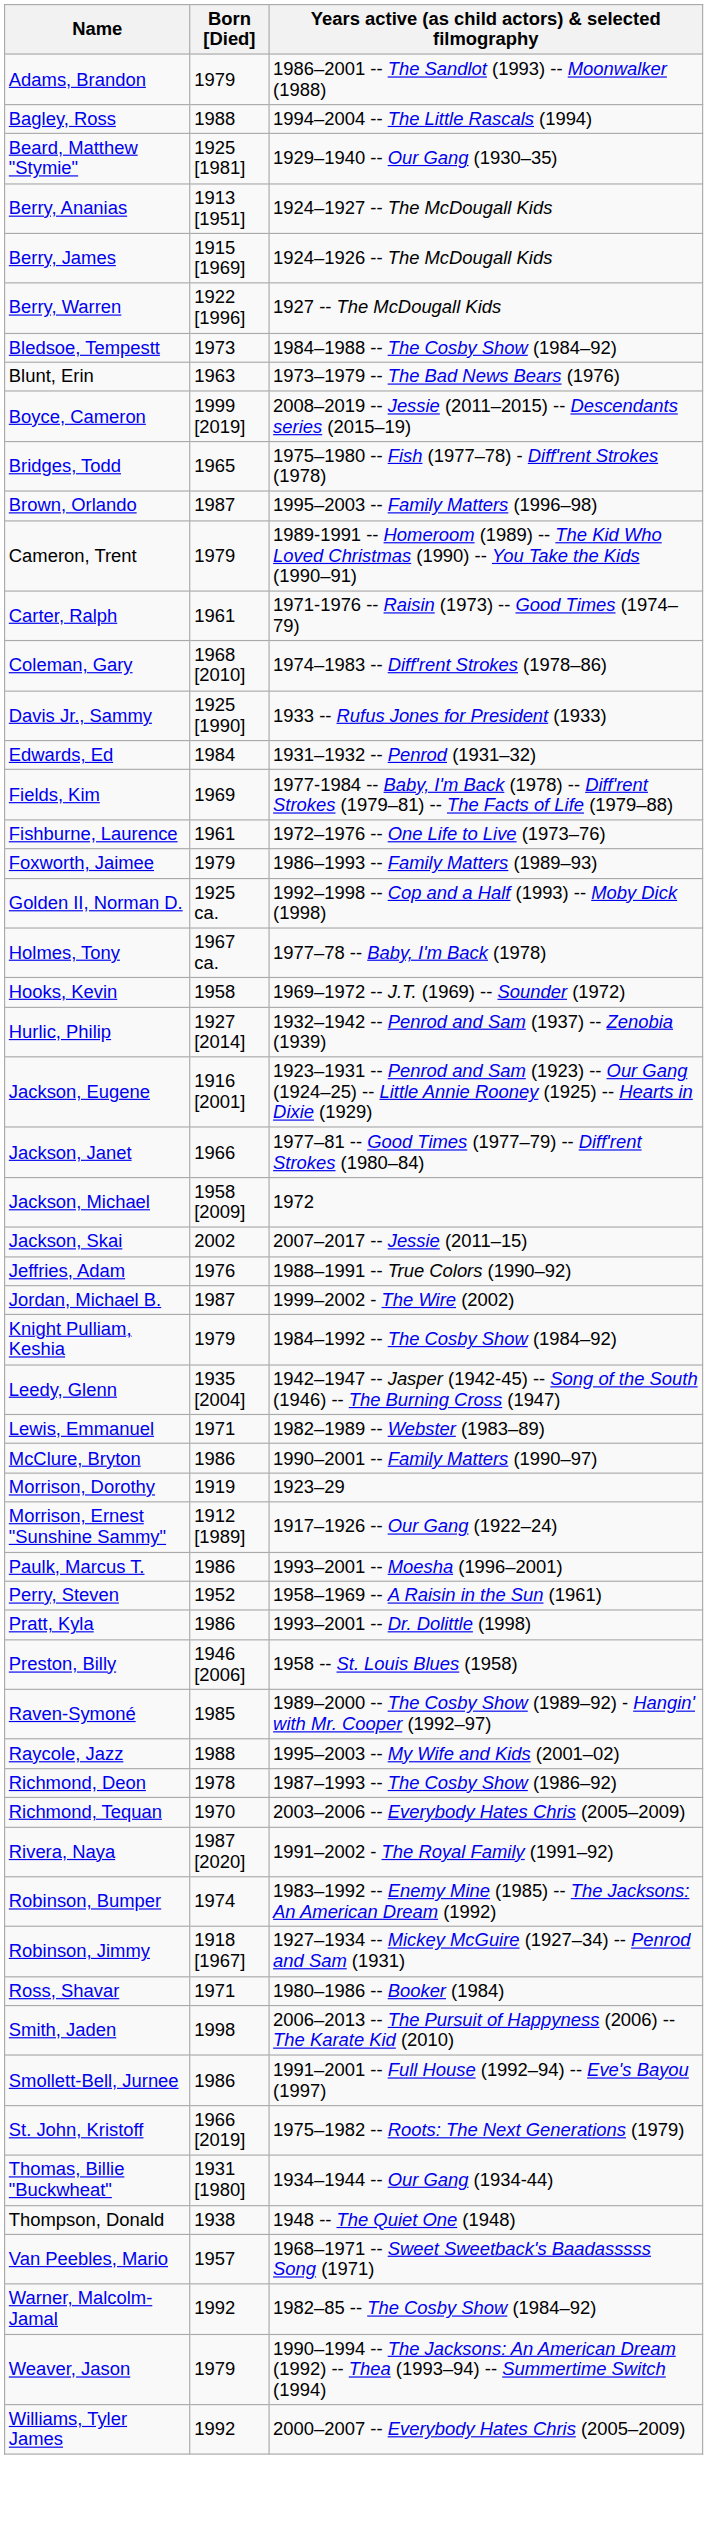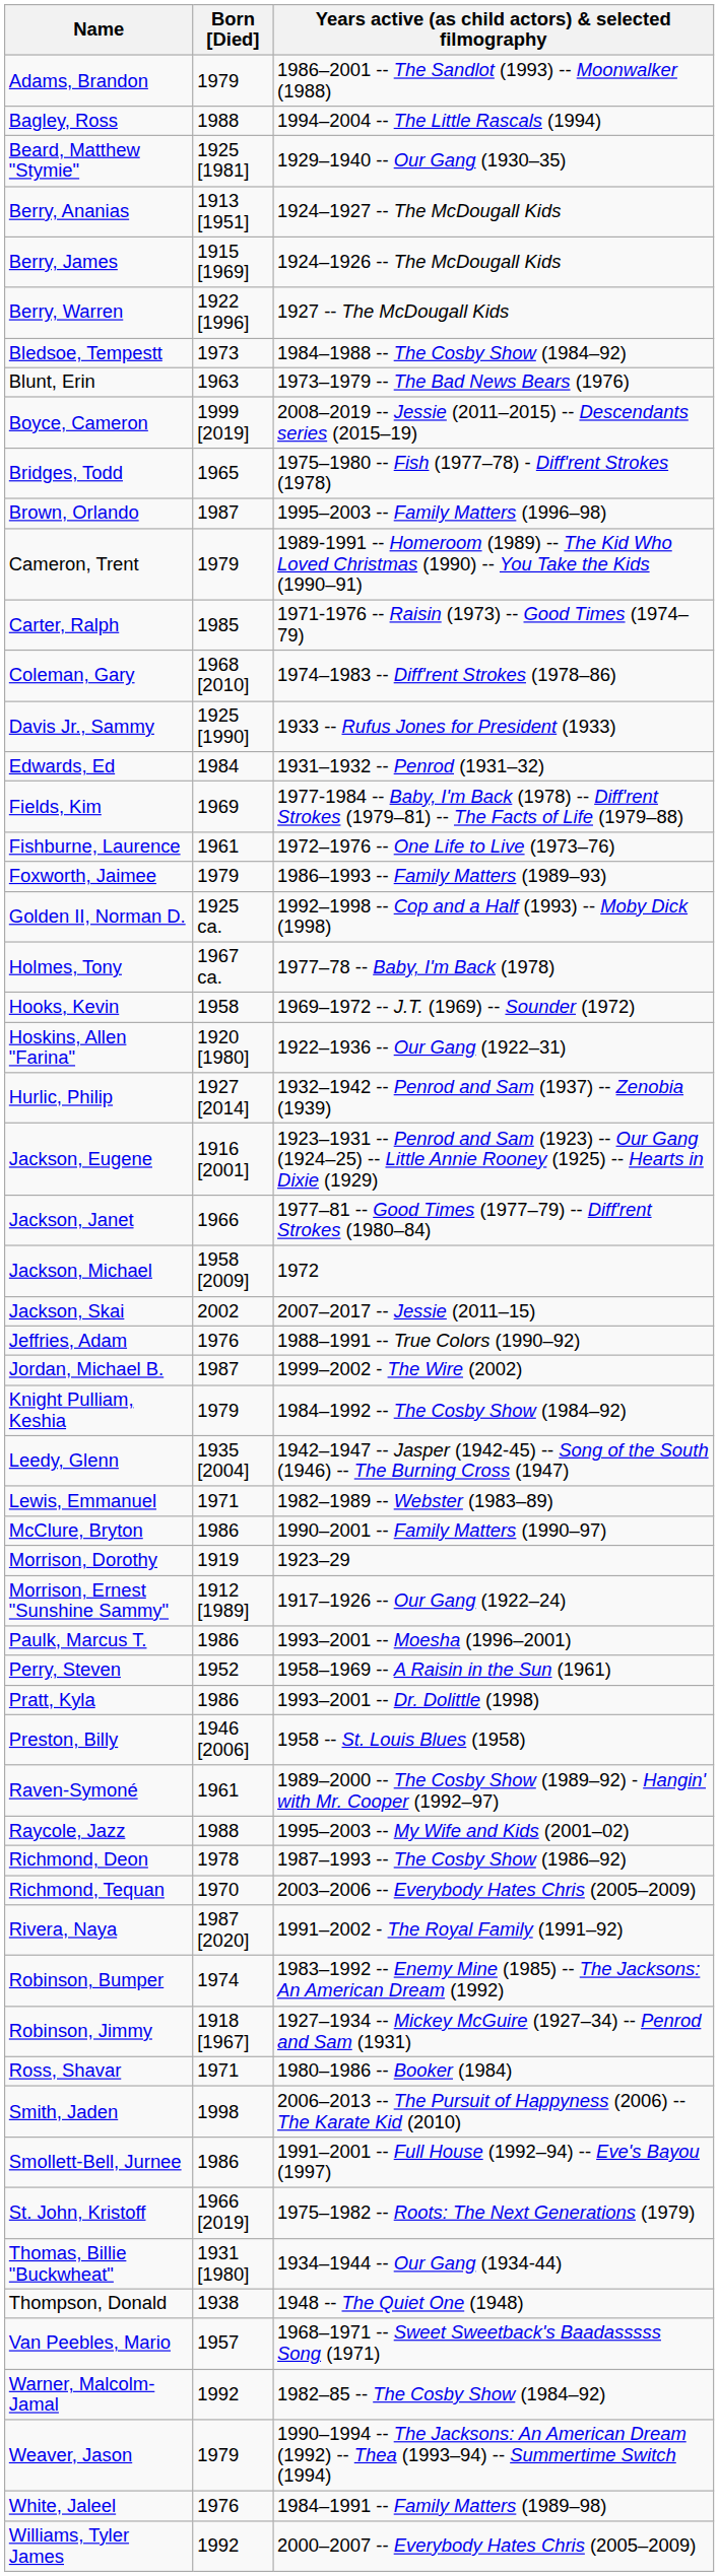 <table class="wikitable sortable"o>
 <tr>
 <th>Name</th>
 <th>Born [Died]</th>
 <th>Years active (as child actors) & selected filmography</th>
 </tr>
 <tr>
 <td><a href='#'>Adams, Brandon</a></td>
 <td>1979</td>
 <td>1986–2001 -- <em><a href='#'>The Sandlot</a></em> (1993) -- <em><a href='#'>Moonwalker</a></em> (1988)</td>
 </tr>
 <tr>
 <td><a href='#'>Bagley, Ross</a></td>
 <td>1988</td>
 <td>1994–2004 -- <em><a href='#'>The Little Rascals</a></em> (1994)</td>
 </tr>
 <tr>
 <td><a href='#'>Beard, Matthew "Stymie"</a></td>
 <td>1925 [1981]</td>
 <td>1929–1940 -- <em><a href='#'>Our Gang</a></em> (1930–35)</td>
 </tr>
 <tr>
 <td><a href='#'>Berry, Ananias</a></td>
 <td>1913 [1951]</td>
 <td>1924–1927 -- <em>The McDougall Kids</em></td>
 </tr>
 <tr>
 <td><a href='#'>Berry, James</a></td>
 <td>1915 [1969]</td>
 <td>1924–1926 -- <em>The McDougall Kids</em></td>
 </tr>
 <tr>
 <td><a href='#'>Berry, Warren</a></td>
 <td>1922 [1996]</td>
 <td>1927 --  <em>The McDougall Kids</em></td>
 </tr>
 <tr>
 <td><a href='#'>Bledsoe, Tempestt</a></td>
 <td>1973</td>
 <td>1984–1988 -- <em><a href='#'>The Cosby Show</a></em> (1984–92)</td>
 </tr>
 <tr>
 <td>Blunt, Erin</td>
 <td>1963</td>
 <td>1973–1979 -- <em><a href='#'>The Bad News Bears</a></em> (1976)</td>
 </tr>
 <tr>
 <td><a href='#'>Boyce, Cameron</a></td>
 <td>1999 [2019]</td>
 <td>2008–2019 -- <a href='#'><em>Jessie</em></a> (2011–2015) -- <em><a href='#'>Descendants series</a></em> (2015–19)</td>
 </tr>
 <tr>
 <td><a href='#'>Bridges, Todd</a></td>
 <td>1965</td>
 <td>1975–1980 -- <em><a href='#'>Fish</a></em> (1977–78) - <em><a href='#'>Diff'rent Strokes</a></em> (1978)</td>
 </tr>
 <tr>
 <td><a href='#'>Brown, Orlando</a></td>
 <td>1987</td>
 <td>1995–2003 -- <em><a href='#'>Family Matters</a></em> (1996–98)</td>
 </tr>
 <tr>
 <td>Cameron, Trent</td>
 <td>1979</td>
 <td>1989-1991 -- <em><a href='#'>Homeroom</a></em> (1989) -- <em><a href='#'>The Kid Who Loved Christmas</a></em> (1990) -- <em><a href='#'>You Take the Kids</a></em> (1990–91)</td>
 </tr>
 <tr>
 <td><a href='#'>Carter, Ralph</a></td>
-<td>1961</td>
+<td>1985</td>
 <td>1971-1976 -- <em><a href='#'>Raisin</a></em> (1973) -- <em><a href='#'>Good Times</a></em> (1974–79)</td>
 </tr>
 <tr>
 <td><a href='#'>Coleman, Gary</a></td>
 <td>1968 [2010]</td>
 <td>1974–1983 -- <em><a href='#'>Diff'rent Strokes</a></em> (1978–86)</td>
 </tr>
 <tr>
 <td><a href='#'>Davis Jr., Sammy</a></td>
 <td>1925 [1990]</td>
 <td>1933 -- <em><a href='#'>Rufus Jones for President</a></em> (1933)</td>
 </tr>
 <tr>
 <td><a href='#'>Edwards, Ed</a></td>
 <td>1984</td>
 <td>1931–1932 -- <em><a href='#'>Penrod</a></em> (1931–32)</td>
 </tr>
 <tr>
 <td><a href='#'>Fields, Kim</a></td>
 <td>1969</td>
 <td>1977-1984 -- <em><a href='#'>Baby, I'm Back</a></em> (1978) -- <em><a href='#'>Diff'rent Strokes</a></em> (1979–81) -- <em><a href='#'>The Facts of Life</a></em> (1979–88)</td>
 </tr>
 <tr>
 <td><a href='#'>Fishburne, Laurence</a></td>
 <td>1961</td>
 <td>1972–1976 -- <em><a href='#'>One Life to Live</a></em> (1973–76)</td>
 </tr>
 <tr>
 <td><a href='#'>Foxworth, Jaimee</a></td>
 <td>1979</td>
 <td>1986–1993 -- <em><a href='#'>Family Matters</a></em> (1989–93)</td>
 </tr>
 <tr>
 <td><a href='#'>Golden II, Norman D.</a></td>
 <td>1925 ca.</td>
 <td>1992–1998 -- <em><a href='#'>Cop and a Half</a></em> (1993) -- <em><a href='#'>Moby Dick</a></em> (1998)</td>
 </tr>
 <tr>
 <td><a href='#'>Holmes, Tony</a></td>
 <td>1967 ca.</td>
 <td>1977–78 -- <em><a href='#'>Baby, I'm Back</a></em> (1978)</td>
 </tr>
 <tr>
 <td><a href='#'>Hooks, Kevin</a></td>
 <td>1958</td>
 <td>1969–1972 -- <em>J.T.</em> (1969) -- <em><a href='#'>Sounder</a></em> (1972)</td>
+</tr>
+<tr>
+<td><a href='#'>Hoskins, Allen "Farina"</a></td>
+<td>1920 [1980]</td>
+<td>1922–1936 -- <em><a href='#'>Our Gang</a></em> (1922–31)</td>
 </tr>
 <tr>
 <td><a href='#'>Hurlic, Philip</a></td>
 <td>1927 [2014]</td>
 <td>1932–1942 -- <em><a href='#'>Penrod and Sam</a></em> (1937) -- <em><a href='#'>Zenobia</a></em> (1939)</td>
 </tr>
 <tr>
 <td><a href='#'>Jackson, Eugene</a></td>
 <td>1916 [2001]</td>
 <td>1923–1931 -- <em><a href='#'>Penrod and Sam</a></em> (1923) -- <em><a href='#'>Our Gang</a></em> (1924–25) -- <em><a href='#'>Little Annie Rooney</a></em> (1925) -- <em><a href='#'>Hearts in Dixie</a></em> (1929)</td>
 </tr>
 <tr>
 <td><a href='#'>Jackson, Janet</a></td>
 <td>1966</td>
 <td>1977–81 -- <em><a href='#'>Good Times</a></em> (1977–79) -- <em><a href='#'>Diff'rent Strokes</a></em> (1980–84)</td>
 </tr>
 <tr>
 <td><a href='#'>Jackson, Michael</a></td>
 <td>1958 [2009]</td>
 <td>1972</td>
 </tr>
 <tr>
 <td><a href='#'>Jackson, Skai</a></td>
 <td>2002</td>
 <td>2007–2017 -- <em><a href='#'>Jessie</a></em> (2011–15)</td>
 </tr>
 <tr>
 <td><a href='#'>Jeffries, Adam</a></td>
 <td>1976</td>
 <td>1988–1991 -- <em>True Colors</em> (1990–92)</td>
 </tr>
 <tr>
 <td><a href='#'>Jordan, Michael B.</a></td>
 <td>1987</td>
 <td>1999–2002 - <em><a href='#'>The Wire</a></em> (2002)</td>
 </tr>
 <tr>
 <td><a href='#'>Knight Pulliam, Keshia</a></td>
 <td>1979</td>
 <td>1984–1992 -- <em><a href='#'>The Cosby Show</a></em> (1984–92)</td>
 </tr>
 <tr>
 <td><a href='#'>Leedy, Glenn</a></td>
 <td>1935 [2004]</td>
 <td>1942–1947 -- <em>Jasper</em> (1942-45) -- <em><a href='#'>Song of the South</a></em> (1946) -- <em><a href='#'>The Burning Cross</a></em> (1947)</td>
 </tr>
 <tr>
 <td><a href='#'>Lewis, Emmanuel</a></td>
 <td>1971</td>
 <td>1982–1989 -- <em><a href='#'>Webster</a></em> (1983–89)</td>
 </tr>
 <tr>
 <td><a href='#'>McClure, Bryton</a></td>
 <td>1986</td>
 <td>1990–2001 -- <em><a href='#'>Family Matters</a></em> (1990–97)</td>
 </tr>
 <tr>
 <td><a href='#'>Morrison, Dorothy</a></td>
 <td>1919</td>
 <td>1923–29</td>
 </tr>
 <tr>
 <td><a href='#'>Morrison, Ernest "Sunshine Sammy"</a></td>
 <td>1912 [1989]</td>
 <td>1917–1926 -- <em><a href='#'>Our Gang</a></em> (1922–24)</td>
 </tr>
 <tr>
 <td><a href='#'>Paulk, Marcus T.</a></td>
 <td>1986</td>
 <td>1993–2001 -- <em><a href='#'>Moesha</a></em> (1996–2001)</td>
 </tr>
 <tr>
 <td><a href='#'>Perry, Steven</a></td>
 <td>1952</td>
 <td>1958–1969 -- <em><a href='#'>A Raisin in the Sun</a></em> (1961)</td>
 </tr>
 <tr>
 <td><a href='#'>Pratt, Kyla</a></td>
 <td>1986</td>
 <td>1993–2001 -- <em><a href='#'>Dr. Dolittle</a></em> (1998)</td>
 </tr>
 <tr>
 <td><a href='#'>Preston, Billy</a></td>
 <td>1946 [2006]</td>
 <td>1958 -- <em><a href='#'>St. Louis Blues</a></em> (1958)</td>
 </tr>
 <tr>
 <td><a href='#'>Raven-Symoné</a></td>
-<td>1985</td>
+<td>1961</td>
 <td>1989–2000 -- <em><a href='#'>The Cosby Show</a></em> (1989–92) - <em><a href='#'>Hangin' with Mr. Cooper</a></em> (1992–97)</td>
 </tr>
 <tr>
 <td><a href='#'>Raycole, Jazz</a></td>
 <td>1988</td>
 <td>1995–2003 -- <em><a href='#'>My Wife and Kids</a></em> (2001–02)</td>
 </tr>
 <tr>
 <td><a href='#'>Richmond, Deon</a></td>
 <td>1978</td>
 <td>1987–1993 -- <em><a href='#'>The Cosby Show</a></em> (1986–92)</td>
 </tr>
 <tr>
 <td><a href='#'>Richmond, Tequan</a></td>
 <td>1970</td>
 <td>2003–2006 -- <em><a href='#'>Everybody Hates Chris</a></em> (2005–2009)</td>
 </tr>
 <tr>
 <td><a href='#'>Rivera, Naya</a></td>
 <td>1987 [2020]</td>
 <td>1991–2002 - <em><a href='#'>The Royal Family</a></em> (1991–92)</td>
 </tr>
 <tr>
 <td><a href='#'>Robinson, Bumper</a></td>
 <td>1974</td>
 <td>1983–1992 -- <em><a href='#'>Enemy Mine</a></em> (1985) -- <em><a href='#'>The Jacksons: An American Dream</a></em> (1992)</td>
 </tr>
 <tr>
 <td><a href='#'>Robinson, Jimmy</a></td>
 <td>1918 [1967]</td>
 <td>1927–1934 -- <em><a href='#'>Mickey McGuire</a></em> (1927–34) -- <em><a href='#'>Penrod and Sam</a></em> (1931)</td>
 </tr>
 <tr>
 <td><a href='#'>Ross, Shavar</a></td>
 <td>1971</td>
 <td>1980–1986 -- <em><a href='#'>Booker</a></em> (1984)</td>
 </tr>
 <tr>
 <td><a href='#'>Smith, Jaden</a></td>
 <td>1998</td>
 <td>2006–2013 -- <em><a href='#'>The Pursuit of Happyness</a></em> (2006) -- <em><a href='#'>The Karate Kid</a></em> (2010)</td>
 </tr>
 <tr>
 <td><a href='#'>Smollett-Bell, Jurnee</a></td>
 <td>1986</td>
 <td>1991–2001 -- <em><a href='#'>Full House</a></em> (1992–94) -- <em><a href='#'>Eve's Bayou</a></em> (1997)</td>
 </tr>
 <tr>
 <td><a href='#'>St. John, Kristoff</a></td>
 <td>1966 [2019]</td>
 <td>1975–1982 -- <em><a href='#'>Roots: The Next Generations</a></em> (1979)</td>
 </tr>
 <tr>
 <td><a href='#'>Thomas, Billie "Buckwheat"</a></td>
 <td>1931 [1980]</td>
 <td>1934–1944 -- <em><a href='#'>Our Gang</a></em> (1934-44)</td>
 </tr>
 <tr>
 <td>Thompson, Donald</td>
 <td>1938</td>
 <td>1948 -- <em><a href='#'>The Quiet One</a></em> (1948)</td>
 </tr>
 <tr>
 <td><a href='#'>Van Peebles, Mario</a></td>
 <td>1957</td>
 <td>1968–1971 -- <em><a href='#'>Sweet Sweetback's Baadasssss Song</a></em> (1971)</td>
 </tr>
 <tr>
 <td><a href='#'>Warner, Malcolm-Jamal</a></td>
 <td>1992</td>
 <td>1982–85 -- <em><a href='#'>The Cosby Show</a></em> (1984–92)</td>
 </tr>
 <tr>
 <td><a href='#'>Weaver, Jason</a></td>
 <td>1979</td>
 <td>1990–1994 -- <em><a href='#'>The Jacksons: An American Dream</a></em> (1992) -- <em><a href='#'>Thea</a></em> (1993–94) -- <em><a href='#'>Summertime Switch</a></em> (1994)</td>
 </tr>
 <tr>
+<td><a href='#'>White, Jaleel</a></td>
+<td>1976</td>
+<td>1984–1991 -- <em><a href='#'>Family Matters</a></em> (1989–98)</td>
+</tr>
+<tr>
 <td><a href='#'>Williams, Tyler James</a></td>
 <td>1992</td>
 <td>2000–2007 -- <em><a href='#'>Everybody Hates Chris</a></em> (2005–2009)</td>
 </tr>
 </table>
